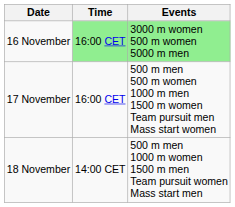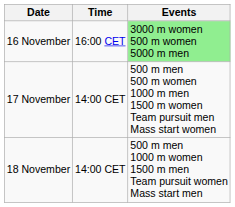 <table class="wikitable" border="1">
 <tr>
 <th>Date</th>
 <th>Time</th>
 <th>Events</th>
 </tr>
 <tr>
 <td>16 November</td>
-<td style="background: lightgreen;">16:00 <a href='#'>CET</a></td>
+<td>16:00 <a href='#'>CET</a></td>
 <td style="background: lightgreen;">3000 m women<br>500 m women<br>5000 m men</td>
 </tr>
 <tr>
 <td>17 November</td>
-<td>16:00 <a href='#'>CET</a></td>
+<td>14:00 CET</td>
 <td>500 m men<br>500 m women<br>1000 m men<br>1500 m women<br>Team pursuit men<br>Mass start women</td>
 </tr>
 <tr>
 <td>18 November</td>
 <td>14:00 CET</td>
 <td>500 m men<br>1000 m women<br>1500 m men<br>Team pursuit women<br>Mass start men</td>
 </tr>
 </table>
